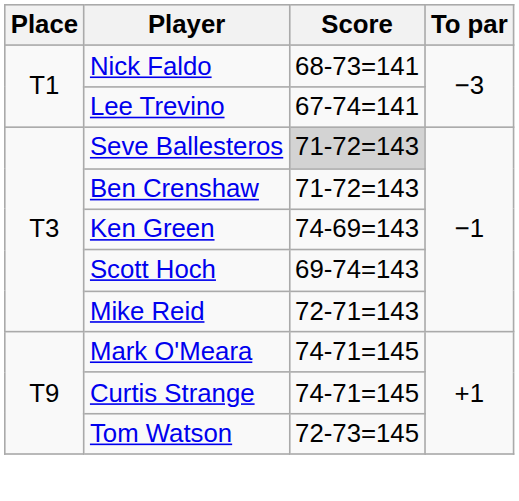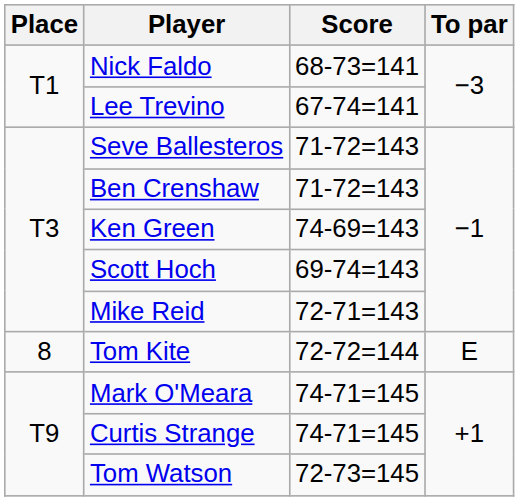 <table class="wikitable">
 <tr>
 <th>Place</th>
 <th>Player</th>
 <th>Score</th>
 <th>To par</th>
 </tr>
 <tr>
 <td align=center rowspan=2>T1</td>
 <td> <a href='#'>Nick Faldo</a></td>
 <td>68-73=141</td>
 <td align=center rowspan=2>−3</td>
 </tr>
 <tr>
 <td> <a href='#'>Lee Trevino</a></td>
 <td>67-74=141</td>
 </tr>
 <tr>
 <td align=center rowspan=5>T3</td>
 <td> <a href='#'>Seve Ballesteros</a></td>
-<td style="background: lightgrey;">71-72=143</td>
+<td>71-72=143</td>
 <td align=center rowspan=5>−1</td>
 </tr>
 <tr>
 <td> <a href='#'>Ben Crenshaw</a></td>
 <td>71-72=143</td>
 </tr>
 <tr>
 <td> <a href='#'>Ken Green</a></td>
 <td>74-69=143</td>
 </tr>
 <tr>
 <td> <a href='#'>Scott Hoch</a></td>
 <td>69-74=143</td>
 </tr>
 <tr>
 <td> <a href='#'>Mike Reid</a></td>
 <td>72-71=143</td>
 </tr>
 <tr>
+<td align=center>8</td>
+<td> <a href='#'>Tom Kite</a></td>
+<td>72-72=144</td>
+<td align=center>E</td>
+</tr>
+<tr>
 <td align=center rowspan=3>T9</td>
 <td> <a href='#'>Mark O'Meara</a></td>
 <td>74-71=145</td>
 <td align=center rowspan=3>+1</td>
 </tr>
 <tr>
 <td> <a href='#'>Curtis Strange</a></td>
 <td>74-71=145</td>
 </tr>
 <tr>
 <td> <a href='#'>Tom Watson</a></td>
 <td>72-73=145</td>
 </tr>
 </table>
